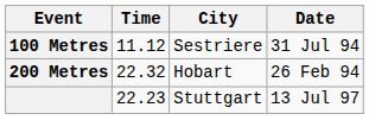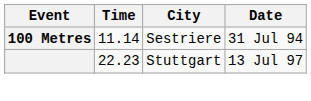 <table class="wikitable">
 <tr>
 <th>Event</th>
 <th>Time</th>
 <th>City</th>
 <th>Date</th>
 </tr>
 <tr>
 <th>100 Metres</th>
-<td>11.12</td>
+<td>11.14</td>
 <td>Sestriere</td>
 <td>31 Jul 94</td>
-</tr>
-<tr>
-<th>200 Metres</th>
-<td>22.32</td>
-<td>Hobart</td>
-<td>26 Feb 94</td>
 </tr>
 <tr>
 <th></th>
 <td>22.23</td>
 <td>Stuttgart</td>
 <td>13 Jul 97</td>
 </tr>
 </table>
